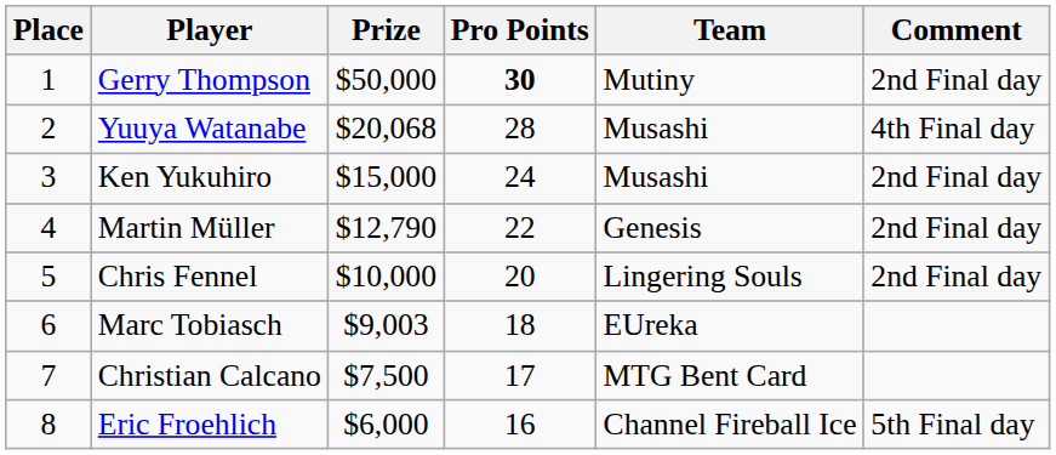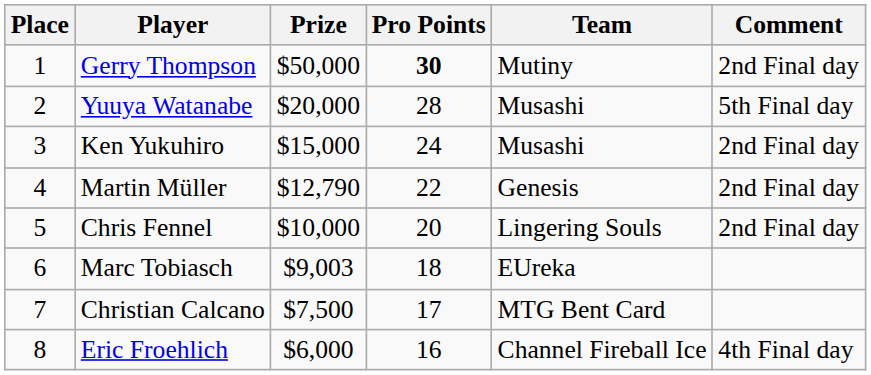 <table class="wikitable">
 <tr>
 <th>Place</th>
 <th>Player</th>
 <th>Prize</th>
 <th>Pro Points</th>
 <th>Team</th>
 <th>Comment</th>
 </tr>
 <tr>
 <td align=center>1</td>
 <td> <a href='#'>Gerry Thompson</a></td>
 <td align=center>$50,000</td>
 <td align=center><strong>30</strong></td>
 <td>Mutiny</td>
 <td>2nd Final day</td>
 </tr>
 <tr>
 <td align=center>2</td>
 <td> <a href='#'>Yuuya Watanabe</a></td>
-<td align=center>$20,068</td>
+<td align=center>$20,000</td>
 <td align=center>28</td>
 <td>Musashi</td>
-<td>4th Final day</td>
+<td>5th Final day</td>
 </tr>
 <tr>
 <td align=center>3</td>
 <td> Ken Yukuhiro</td>
 <td align=center>$15,000</td>
 <td align=center>24</td>
 <td>Musashi</td>
 <td>2nd Final day</td>
 </tr>
 <tr>
 <td align=center>4</td>
 <td> Martin Müller</td>
 <td align=center>$12,790</td>
 <td align=center>22</td>
 <td>Genesis</td>
 <td>2nd Final day</td>
 </tr>
 <tr>
 <td align=center>5</td>
 <td> Chris Fennel</td>
 <td align=center>$10,000</td>
 <td align=center>20</td>
 <td>Lingering Souls</td>
 <td>2nd Final day</td>
 </tr>
 <tr>
 <td align=center>6</td>
 <td> Marc Tobiasch</td>
 <td align=center>$9,003</td>
 <td align=center>18</td>
 <td>EUreka</td>
 <td></td>
 </tr>
 <tr>
 <td align=center>7</td>
 <td> Christian Calcano</td>
 <td align=center>$7,500</td>
 <td align=center>17</td>
 <td>MTG Bent Card</td>
 <td></td>
 </tr>
 <tr>
 <td align=center>8</td>
 <td> <a href='#'>Eric Froehlich</a></td>
 <td align=center>$6,000</td>
 <td align=center>16</td>
 <td>Channel Fireball Ice</td>
-<td>5th Final day</td>
+<td>4th Final day</td>
 </tr>
 </table>
